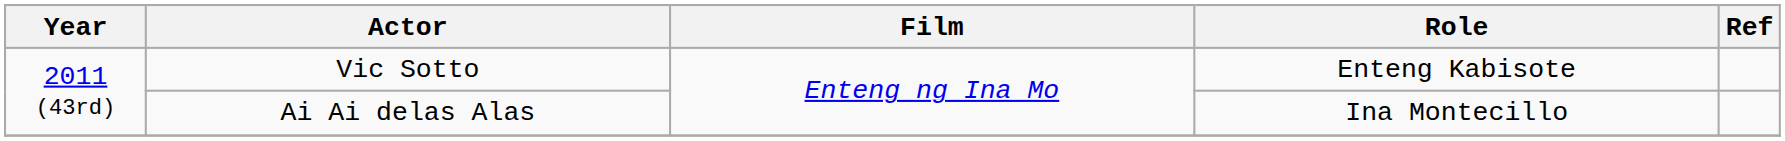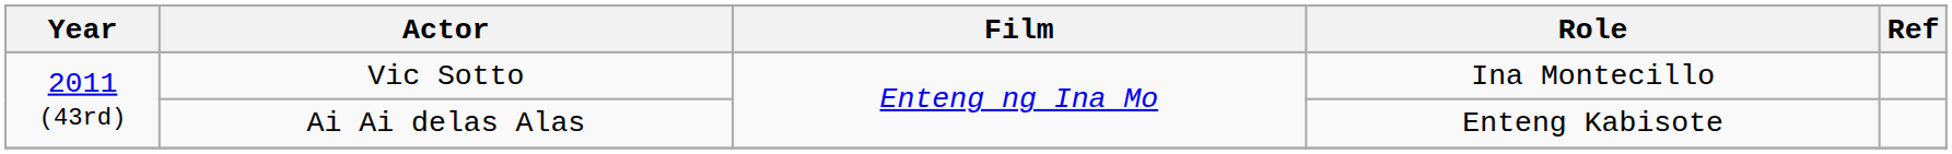 <table class="wikitable" style="text-align:center;">
 <tr style="background:#bebebe;">
 <th scope="col" style="width:8%;">Year</th>
 <th scope="col" style="width:30%;">Actor</th>
 <th scope="col" style="width:30%;">Film</th>
 <th scope="col" style="width:30%;">Role</th>
 <th scope="col" style="width:2%;">Ref</th>
 </tr>
 <tr>
 <td rowspan=2><a href='#'>2011</a><br><small>(43rd)</small></td>
 <td>Vic Sotto</td>
 <td rowspan=2><em><a href='#'>Enteng ng Ina Mo</a></em></td>
-<td>Enteng Kabisote</td>
+<td>Ina Montecillo</td>
 <td></td>
 </tr>
 <tr>
 <td>Ai Ai delas Alas</td>
-<td>Ina Montecillo</td>
+<td>Enteng Kabisote</td>
 <td></td>
 </tr>
 <tr>
 </tr>
 </table>
